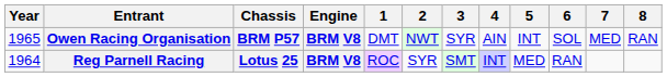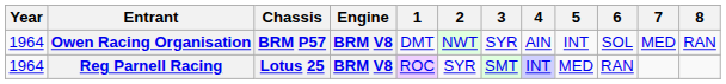 <table class="wikitable" style="text-align:center; font-size:90%">
 <tr>
 <th>Year</th>
 <th>Entrant</th>
 <th>Chassis</th>
 <th>Engine</th>
 <th>1</th>
 <th>2</th>
 <th>3</th>
 <th>4</th>
 <th>5</th>
 <th>6</th>
 <th>7</th>
 <th>8</th>
 </tr>
 <tr>
-<td><a href='#'>1965</a></td>
+<td><a href='#'>1964</a></td>
 <th><a href='#'>Owen Racing Organisation</a></th>
 <th><a href='#'>BRM</a> <a href='#'>P57</a></th>
 <th><a href='#'>BRM</a> <a href='#'>V8</a></th>
 <td><a href='#'>DMT</a></td>
 <td style="background:#DFFFDF;"><a href='#'>NWT</a><br></td>
 <td><a href='#'>SYR</a></td>
 <td><a href='#'>AIN</a></td>
 <td><a href='#'>INT</a></td>
 <td><a href='#'>SOL</a></td>
 <td><a href='#'>MED</a></td>
 <td><a href='#'>RAN</a></td>
 </tr>
 <tr>
 <td><a href='#'>1964</a></td>
 <th><a href='#'>Reg Parnell Racing</a></th>
 <th><a href='#'>Lotus</a> <a href='#'>25</a></th>
 <th><a href='#'>BRM</a> <a href='#'>V8</a></th>
 <td style="background:#EFCFFF;"><a href='#'>ROC</a><br></td>
 <td><a href='#'>SYR</a></td>
 <td style="background:#DFFFDF;"><a href='#'>SMT</a><br></td>
 <td style="background:#CFCFFF;"><a href='#'>INT</a><br></td>
 <td><a href='#'>MED</a></td>
 <td><a href='#'>RAN</a></td>
 <td></td>
 <td></td>
 </tr>
 </table>
